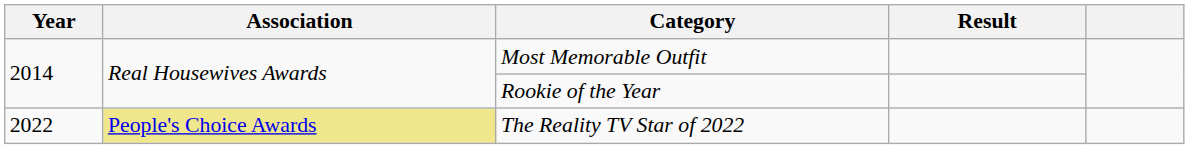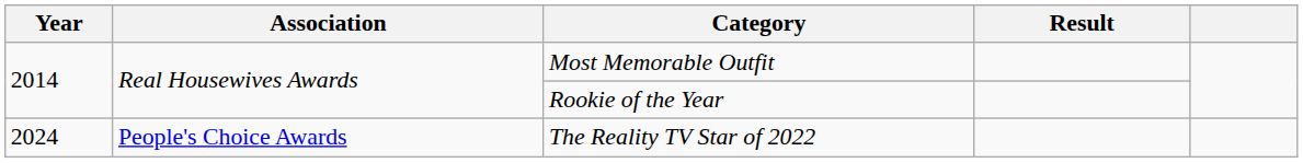 <table class="wikitable sortable">
 <tr>
 <th width=5%>Year</th>
 <th width=20%>Association</th>
 <th width=20%>Category</th>
 <th width=10%>Result</th>
 <th width=5% class="unsortable"></th>
 </tr>
 <tr>
 <td rowspan="2">2014</td>
 <td rowspan="2"><em>Real Housewives Awards</em></td>
 <td><em>Most Memorable Outfit</em></td>
 <td></td>
 <td rowspan="2"></td>
 </tr>
 <tr>
 <td><em>Rookie of the Year</em></td>
 <td></td>
 </tr>
 <tr>
-<td>2022</td>
-<td style="background: khaki;"><a href='#'>People's Choice Awards</a></td>
+<td>2024</td>
+<td><a href='#'>People's Choice Awards</a></td>
 <td><em>The Reality TV Star of 2022</em></td>
 <td></td>
 <td></td>
 </tr>
 </table>
